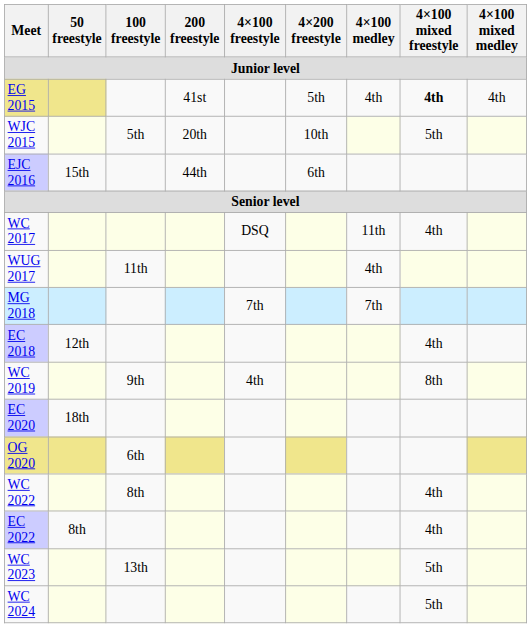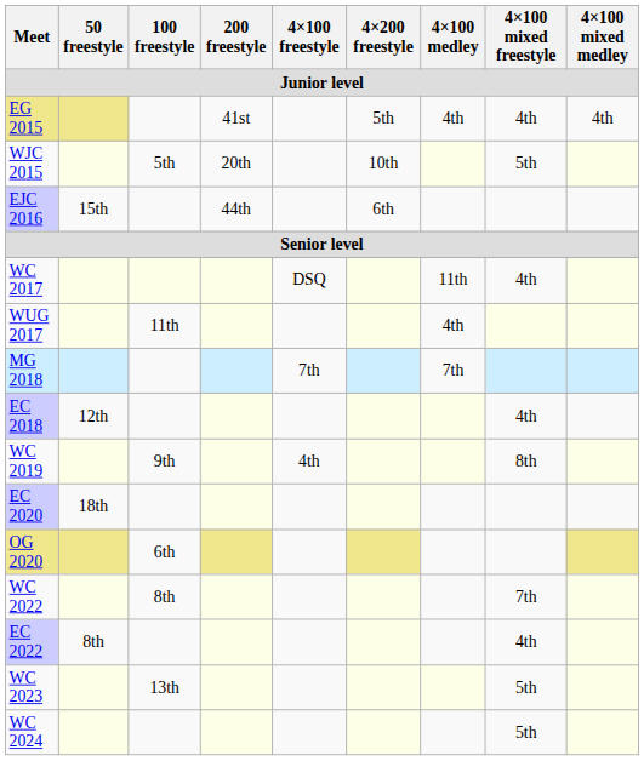 <table class="sortable wikitable">
 <tr>
 <th>Meet</th>
 <th class="unsortable">50 freestyle</th>
 <th class="unsortable">100 freestyle</th>
 <th class="unsortable">200 freestyle</th>
 <th class="unsortable">4×100 freestyle</th>
 <th class="unsortable">4×200 freestyle</th>
 <th class="unsortable">4×100 medley</th>
 <th class="unsortable">4×100 mixed freestyle</th>
 <th class="unsortable">4×100 mixed medley</th>
 </tr>
 <tr bgcolor="#DDDDDD">
 <td colspan="9" align="center"><strong>Junior level</strong></td>
 </tr>
 <tr>
 <td style="background:#f0e68c"><a href='#'>EG 2015</a></td>
 <td style="background:#f0e68c"></td>
 <td align="center"></td>
 <td align="center">41st</td>
 <td align="center"></td>
 <td align="center">5th</td>
 <td align="center">4th</td>
-<td align="center"><strong>4th</strong></td>
+<td align="center">4th</td>
 <td align="center">4th</td>
 </tr>
 <tr>
 <td><a href='#'>WJC 2015</a></td>
 <td style="background:#fdffe7"></td>
 <td align="center">5th</td>
 <td align="center">20th</td>
 <td align="center"></td>
 <td align="center">10th</td>
 <td style="background:#fdffe7"></td>
 <td align="center">5th</td>
 <td style="background:#fdffe7"></td>
 </tr>
 <tr>
 <td style="background:#ccccff"><a href='#'>EJC 2016</a></td>
 <td align="center">15th</td>
 <td align="center"></td>
 <td align="center">44th</td>
 <td align="center"></td>
 <td align="center">6th</td>
 <td align="center"></td>
 <td align="center"></td>
 <td align="center"></td>
 </tr>
 <tr bgcolor="#DDDDDD">
 <td colspan="9" align="center"><strong>Senior level</strong></td>
 </tr>
 <tr>
 <td><a href='#'>WC 2017</a></td>
 <td style="background:#fdffe7"></td>
 <td style="background:#fdffe7"></td>
 <td style="background:#fdffe7"></td>
 <td align="center">DSQ</td>
 <td style="background:#fdffe7"></td>
 <td align="center">11th</td>
 <td align="center">4th</td>
 <td style="background:#fdffe7"></td>
 </tr>
 <tr>
 <td><a href='#'>WUG 2017</a></td>
 <td style="background:#fdffe7"></td>
 <td align="center">11th</td>
 <td style="background:#fdffe7"></td>
 <td align="center"></td>
 <td style="background:#fdffe7"></td>
 <td align="center">4th</td>
 <td style="background:#fdffe7"></td>
 <td style="background:#fdffe7"></td>
 </tr>
 <tr>
 <td style="background:#cceeff"><a href='#'>MG 2018</a></td>
 <td style="background:#cceeff"></td>
 <td align="center"></td>
 <td style="background:#cceeff"></td>
 <td align="center">7th</td>
 <td style="background:#cceeff"></td>
 <td align="center">7th</td>
 <td style="background:#cceeff"></td>
 <td style="background:#cceeff"></td>
 </tr>
 <tr>
 <td style="background:#ccccff"><a href='#'>EC 2018</a></td>
 <td align="center">12th</td>
 <td align="center"></td>
 <td style="background:#fdffe7"></td>
 <td align="center"></td>
 <td style="background:#fdffe7"></td>
 <td style="background:#fdffe7"></td>
 <td align="center">4th</td>
 <td align="center"></td>
 </tr>
 <tr>
 <td><a href='#'>WC 2019</a></td>
 <td style="background:#fdffe7"></td>
 <td align="center">9th</td>
 <td style="background:#fdffe7"></td>
 <td align="center">4th</td>
 <td style="background:#fdffe7"></td>
 <td style="background:#fdffe7"></td>
 <td align="center">8th</td>
 <td style="background:#fdffe7"></td>
 </tr>
 <tr>
 <td style="background:#ccccff"><a href='#'>EC 2020</a></td>
 <td align="center">18th</td>
 <td align="center"></td>
 <td style="background:#fdffe7"></td>
 <td align="center"></td>
 <td style="background:#fdffe7"></td>
 <td align="center"></td>
 <td align="center"></td>
 <td align="center"></td>
 </tr>
 <tr>
 <td style="background:#f0e68c"><a href='#'>OG 2020</a></td>
 <td style="background:#f0e68c"></td>
 <td align="center">6th</td>
 <td style="background:#f0e68c"></td>
 <td align="center"></td>
 <td style="background:#f0e68c"></td>
 <td align="center"></td>
 <td></td>
 <td style="background:#f0e68c"></td>
 </tr>
 <tr>
 <td><a href='#'>WC 2022</a></td>
 <td style="background:#fdffe7"></td>
 <td align="center">8th</td>
 <td style="background:#fdffe7"></td>
 <td align="center"></td>
 <td style="background:#fdffe7"></td>
 <td align="center"></td>
-<td align="center">4th</td>
+<td align="center">7th</td>
 <td style="background:#fdffe7"></td>
 </tr>
 <tr>
 <td style="background:#ccccff"><a href='#'>EC 2022</a></td>
 <td align="center">8th</td>
 <td align="center"></td>
 <td style="background:#fdffe7"></td>
 <td align="center"></td>
 <td style="background:#fdffe7"></td>
 <td align="center"></td>
 <td align="center">4th</td>
 <td style="background:#fdffe7"></td>
 </tr>
 <tr>
 <td><a href='#'>WC 2023</a></td>
 <td style="background:#fdffe7"></td>
 <td align="center">13th</td>
 <td style="background:#fdffe7"></td>
 <td align="center"></td>
 <td style="background:#fdffe7"></td>
 <td style="background:#fdffe7"></td>
 <td align="center">5th</td>
 <td style="background:#fdffe7"></td>
 </tr>
 <tr>
 <td><a href='#'>WC 2024</a></td>
 <td style="background:#fdffe7"></td>
 <td align="center"></td>
 <td style="background:#fdffe7"></td>
 <td align="center"></td>
 <td style="background:#fdffe7"></td>
 <td align="center"></td>
 <td align="center">5th</td>
 <td style="background:#fdffe7"></td>
 </tr>
 </table>
